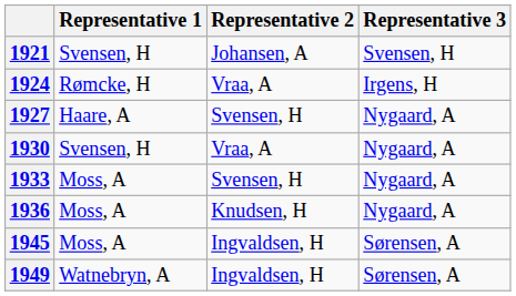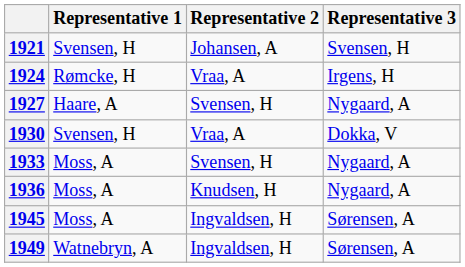 <table class=wikitable>
 <tr>
 <th></th>
 <th>Representative 1</th>
 <th>Representative 2</th>
 <th>Representative 3</th>
 </tr>
 <tr>
 <th><a href='#'>1921</a></th>
 <td><a href='#'>Svensen</a>, H</td>
 <td><a href='#'>Johansen</a>, A</td>
 <td><a href='#'>Svensen</a>, H</td>
 </tr>
 <tr>
 <th><a href='#'>1924</a></th>
 <td><a href='#'>Rømcke</a>, H</td>
 <td><a href='#'>Vraa</a>, A</td>
 <td><a href='#'>Irgens</a>, H</td>
 </tr>
 <tr>
 <th><a href='#'>1927</a></th>
 <td><a href='#'>Haare</a>, A</td>
 <td><a href='#'>Svensen</a>, H</td>
 <td><a href='#'>Nygaard</a>, A</td>
 </tr>
 <tr>
 <th><a href='#'>1930</a></th>
 <td><a href='#'>Svensen</a>, H</td>
 <td><a href='#'>Vraa</a>, A</td>
-<td><a href='#'>Nygaard</a>, A</td>
+<td><a href='#'>Dokka</a>, V</td>
 </tr>
 <tr>
 <th><a href='#'>1933</a></th>
 <td><a href='#'>Moss</a>, A</td>
 <td><a href='#'>Svensen</a>, H</td>
 <td><a href='#'>Nygaard</a>, A</td>
 </tr>
 <tr>
 <th><a href='#'>1936</a></th>
 <td><a href='#'>Moss</a>, A</td>
 <td><a href='#'>Knudsen</a>, H</td>
 <td><a href='#'>Nygaard</a>, A</td>
 </tr>
 <tr>
 <th><a href='#'>1945</a></th>
 <td><a href='#'>Moss</a>, A</td>
 <td><a href='#'>Ingvaldsen</a>, H</td>
 <td><a href='#'>Sørensen</a>, A</td>
 </tr>
 <tr>
 <th><a href='#'>1949</a></th>
 <td><a href='#'>Watnebryn</a>, A</td>
 <td><a href='#'>Ingvaldsen</a>, H</td>
 <td><a href='#'>Sørensen</a>, A</td>
 </tr>
 </table>
